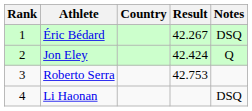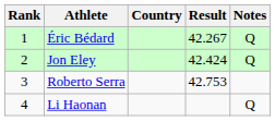 <table class="wikitable sortable" style="text-align:center">
 <tr>
 <th>Rank</th>
 <th>Athlete</th>
 <th>Country</th>
 <th>Result</th>
 <th>Notes</th>
 </tr>
 <tr bgcolor=ccffcc>
 <td>1</td>
 <td align=left><a href='#'>Éric Bédard</a></td>
 <td></td>
 <td>42.267</td>
-<td>DSQ</td>
+<td>Q</td>
 </tr>
 <tr bgcolor=ccffcc>
 <td>2</td>
 <td align=left><a href='#'>Jon Eley</a></td>
 <td></td>
 <td>42.424</td>
 <td>Q</td>
 </tr>
 <tr>
 <td>3</td>
 <td align=left><a href='#'>Roberto Serra</a></td>
 <td></td>
 <td>42.753</td>
 <td></td>
 </tr>
 <tr>
 <td>4</td>
 <td align=left><a href='#'>Li Haonan</a></td>
 <td></td>
 <td></td>
-<td>DSQ</td>
+<td>Q</td>
 </tr>
 </table>
